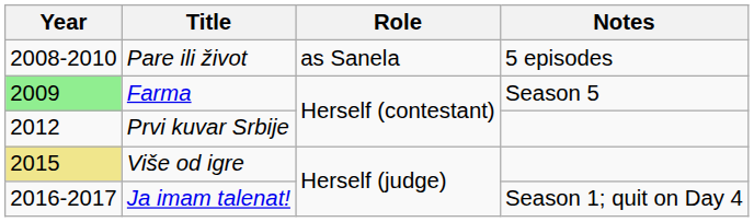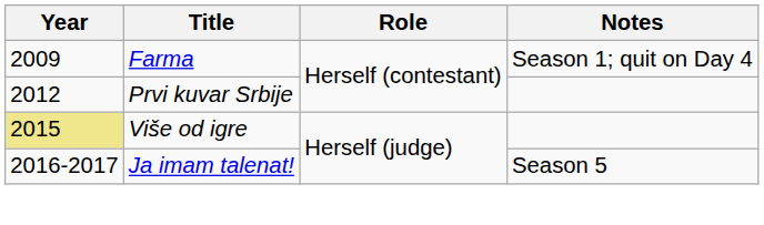 <table class="wikitable">
 <tr>
 <th>Year</th>
 <th>Title</th>
 <th>Role</th>
 <th>Notes</th>
 </tr>
 <tr>
-<td>2008-2010</td>
-<td><em>Pare ili život</em></td>
-<td>as Sanela</td>
-<td>5 episodes</td>
-</tr>
-<tr>
-<td style="background: lightgreen;">2009</td>
+<td>2009</td>
 <td><em><a href='#'>Farma</a></em></td>
 <td rowspan="2">Herself (contestant)</td>
-<td>Season 5</td>
+<td>Season 1; quit on Day 4</td>
 </tr>
 <tr>
 <td>2012</td>
 <td><em>Prvi kuvar Srbije</em></td>
 <td></td>
 </tr>
 <tr>
 <td style="background: khaki;">2015</td>
 <td><em>Više od igre</em></td>
 <td rowspan="2">Herself (judge)</td>
 <td></td>
 </tr>
 <tr>
 <td>2016-2017</td>
 <td><em><a href='#'>Ja imam talenat!</a></em></td>
-<td>Season 1; quit on Day 4</td>
+<td>Season 5</td>
 </tr>
 </table>
